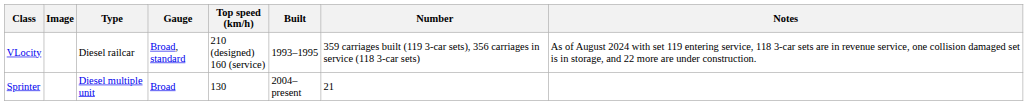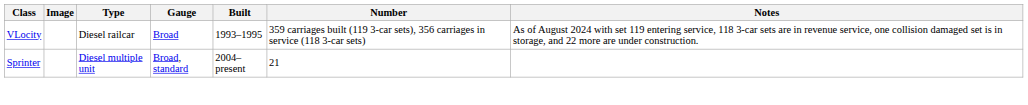 <table class="wikitable sortable">
 <tr>
 <th>Class</th>
 <th>Image</th>
 <th>Type</th>
 <th>Gauge</th>
-<th>Top speed<br>(km/h)</th>
 <th>Built</th>
 <th>Number</th>
 <th>Notes</th>
 </tr>
 <tr bgcolor="#FFFFFF">
 <td><a href='#'>VLocity</a></td>
 <td></td>
 <td>Diesel railcar</td>
-<td><a href='#'>Broad</a>, <a href='#'>standard</a></td>
-<td>210 (designed)<br>160 (service)</td>
+<td><a href='#'>Broad</a></td>
 <td>1993–1995</td>
 <td>359 carriages built (119 3-car sets), 356 carriages in service (118 3-car sets)</td>
 <td>As of August 2024 with set 119 entering service, 118 3-car sets are in revenue service, one collision damaged set is in storage, and 22 more are under construction.</td>
 </tr>
 <tr bgcolor="#FFFFFF">
 <td><a href='#'>Sprinter</a></td>
 <td></td>
 <td><a href='#'>Diesel multiple unit</a></td>
-<td><a href='#'>Broad</a></td>
-<td>130</td>
+<td><a href='#'>Broad</a>, <a href='#'>standard</a></td>
 <td>2004–present</td>
 <td>21</td>
 <td></td>
 </tr>
 </table>
